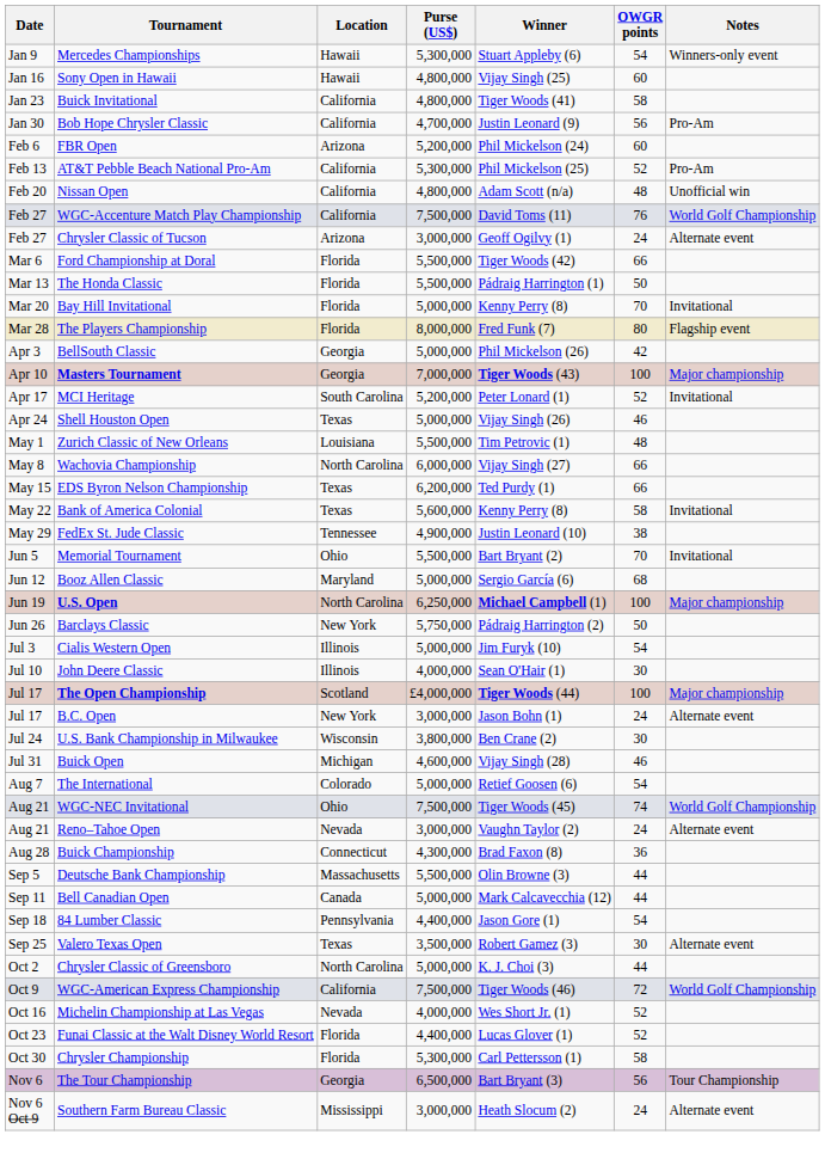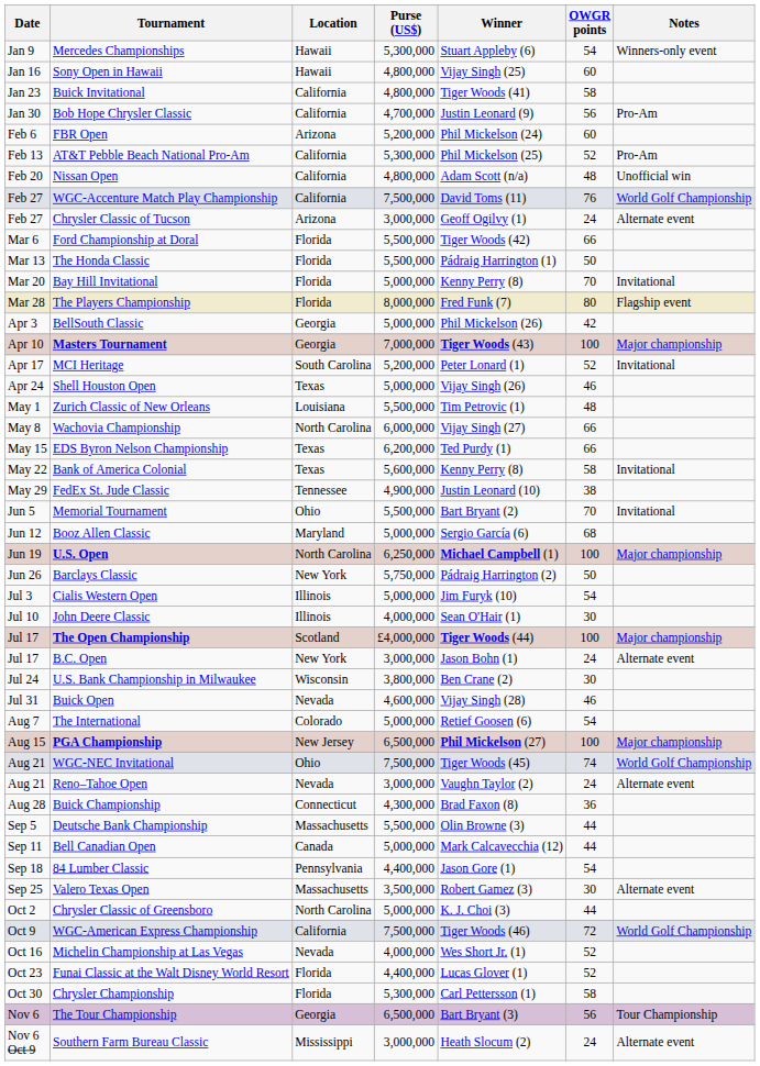 <table class="wikitable" style="font-size:95%">
 <tr>
 <th>Date</th>
 <th>Tournament</th>
 <th>Location</th>
 <th>Purse<br>(<a href='#'>US$</a>)</th>
 <th>Winner</th>
 <th><a href='#'>OWGR</a><br>points</th>
 <th>Notes</th>
 </tr>
 <tr>
 <td>Jan 9</td>
 <td><a href='#'>Mercedes Championships</a></td>
 <td>Hawaii</td>
 <td align=right>5,300,000</td>
 <td> <a href='#'>Stuart Appleby</a> (6)</td>
 <td align=center>54</td>
 <td>Winners-only event</td>
 </tr>
 <tr>
 <td>Jan 16</td>
 <td><a href='#'>Sony Open in Hawaii</a></td>
 <td>Hawaii</td>
 <td align=right>4,800,000</td>
 <td> <a href='#'>Vijay Singh</a> (25)</td>
 <td align=center>60</td>
 <td></td>
 </tr>
 <tr>
 <td>Jan 23</td>
 <td><a href='#'>Buick Invitational</a></td>
 <td>California</td>
 <td align=right>4,800,000</td>
 <td> <a href='#'>Tiger Woods</a> (41)</td>
 <td align=center>58</td>
 <td></td>
 </tr>
 <tr>
 <td>Jan 30</td>
 <td><a href='#'>Bob Hope Chrysler Classic</a></td>
 <td>California</td>
 <td align=right>4,700,000</td>
 <td> <a href='#'>Justin Leonard</a> (9)</td>
 <td align=center>56</td>
 <td>Pro-Am</td>
 </tr>
 <tr>
 <td>Feb 6</td>
 <td><a href='#'>FBR Open</a></td>
 <td>Arizona</td>
 <td align=right>5,200,000</td>
 <td> <a href='#'>Phil Mickelson</a> (24)</td>
 <td align=center>60</td>
 <td></td>
 </tr>
 <tr>
 <td>Feb 13</td>
 <td><a href='#'>AT&T Pebble Beach National Pro-Am</a></td>
 <td>California</td>
 <td align=right>5,300,000</td>
 <td> <a href='#'>Phil Mickelson</a> (25)</td>
 <td align=center>52</td>
 <td>Pro-Am</td>
 </tr>
 <tr>
 <td>Feb 20</td>
 <td><a href='#'>Nissan Open</a></td>
 <td>California</td>
 <td align=right>4,800,000</td>
 <td> <a href='#'>Adam Scott</a> (n/a)</td>
 <td align=center>48</td>
 <td>Unofficial win</td>
 </tr>
 <tr style="background:#dfe2e9">
 <td>Feb 27</td>
 <td><a href='#'>WGC-Accenture Match Play Championship</a></td>
 <td>California</td>
 <td align=right>7,500,000</td>
 <td> <a href='#'>David Toms</a> (11)</td>
 <td align=center>76</td>
 <td><a href='#'>World Golf Championship</a></td>
 </tr>
 <tr>
 <td>Feb 27</td>
 <td><a href='#'>Chrysler Classic of Tucson</a></td>
 <td>Arizona</td>
 <td align=right>3,000,000</td>
 <td> <a href='#'>Geoff Ogilvy</a> (1)</td>
 <td align=center>24</td>
 <td>Alternate event</td>
 </tr>
 <tr>
 <td>Mar 6</td>
 <td><a href='#'>Ford Championship at Doral</a></td>
 <td>Florida</td>
 <td align=right>5,500,000</td>
 <td> <a href='#'>Tiger Woods</a> (42)</td>
 <td align=center>66</td>
 <td></td>
 </tr>
 <tr>
 <td>Mar 13</td>
 <td><a href='#'>The Honda Classic</a></td>
 <td>Florida</td>
 <td align=right>5,500,000</td>
 <td> <a href='#'>Pádraig Harrington</a> (1)</td>
 <td align=center>50</td>
 <td></td>
 </tr>
 <tr>
 <td>Mar 20</td>
 <td><a href='#'>Bay Hill Invitational</a></td>
 <td>Florida</td>
 <td align=right>5,000,000</td>
 <td> <a href='#'>Kenny Perry</a> (8)</td>
 <td align=center>70</td>
 <td>Invitational</td>
 </tr>
 <tr style="background:#f2ecce;">
 <td>Mar 28</td>
 <td><a href='#'>The Players Championship</a></td>
 <td>Florida</td>
 <td align=right>8,000,000</td>
 <td> <a href='#'>Fred Funk</a> (7)</td>
 <td align=center>80</td>
 <td>Flagship event</td>
 </tr>
 <tr>
 <td>Apr 3</td>
 <td><a href='#'>BellSouth Classic</a></td>
 <td>Georgia</td>
 <td align=right>5,000,000</td>
 <td> <a href='#'>Phil Mickelson</a> (26)</td>
 <td align=center>42</td>
 <td></td>
 </tr>
 <tr style="background:#e5d1cb;">
 <td>Apr 10</td>
 <td><strong><a href='#'>Masters Tournament</a> </strong></td>
 <td>Georgia</td>
 <td align=right>7,000,000</td>
 <td> <strong><a href='#'>Tiger Woods</a></strong> (43)</td>
 <td align=center>100</td>
 <td><a href='#'>Major championship</a></td>
 </tr>
 <tr>
 <td>Apr 17</td>
 <td><a href='#'>MCI Heritage</a></td>
 <td>South Carolina</td>
 <td align=right>5,200,000</td>
 <td> <a href='#'>Peter Lonard</a> (1)</td>
 <td align=center>52</td>
 <td>Invitational</td>
 </tr>
 <tr>
 <td>Apr 24</td>
 <td><a href='#'>Shell Houston Open</a></td>
 <td>Texas</td>
 <td align=right>5,000,000</td>
 <td> <a href='#'>Vijay Singh</a> (26)</td>
 <td align=center>46</td>
 <td></td>
 </tr>
 <tr>
 <td>May 1</td>
 <td><a href='#'>Zurich Classic of New Orleans</a></td>
 <td>Louisiana</td>
 <td align=right>5,500,000</td>
 <td> <a href='#'>Tim Petrovic</a> (1)</td>
 <td align=center>48</td>
 <td></td>
 </tr>
 <tr>
 <td>May 8</td>
 <td><a href='#'>Wachovia Championship</a></td>
 <td>North Carolina</td>
 <td align=right>6,000,000</td>
 <td> <a href='#'>Vijay Singh</a> (27)</td>
 <td align=center>66</td>
 <td></td>
 </tr>
 <tr>
 <td>May 15</td>
 <td><a href='#'>EDS Byron Nelson Championship</a></td>
 <td>Texas</td>
 <td align=right>6,200,000</td>
 <td> <a href='#'>Ted Purdy</a> (1)</td>
 <td align=center>66</td>
 <td></td>
 </tr>
 <tr>
 <td>May 22</td>
 <td><a href='#'>Bank of America Colonial</a></td>
 <td>Texas</td>
 <td align=right>5,600,000</td>
 <td> <a href='#'>Kenny Perry</a> (8)</td>
 <td align=center>58</td>
 <td>Invitational</td>
 </tr>
 <tr>
 <td>May 29</td>
 <td><a href='#'>FedEx St. Jude Classic</a></td>
 <td>Tennessee</td>
 <td align=right>4,900,000</td>
 <td> <a href='#'>Justin Leonard</a> (10)</td>
 <td align=center>38</td>
 <td></td>
 </tr>
 <tr>
 <td>Jun 5</td>
 <td><a href='#'>Memorial Tournament</a></td>
 <td>Ohio</td>
 <td align=right>5,500,000</td>
 <td> <a href='#'>Bart Bryant</a> (2)</td>
 <td align=center>70</td>
 <td>Invitational</td>
 </tr>
 <tr>
 <td>Jun 12</td>
 <td><a href='#'>Booz Allen Classic</a></td>
 <td>Maryland</td>
 <td align=right>5,000,000</td>
 <td> <a href='#'>Sergio García</a> (6)</td>
 <td align=center>68</td>
 <td></td>
 </tr>
 <tr style="background:#e5d1cb;">
 <td>Jun 19</td>
 <td><strong><a href='#'>U.S. Open</a></strong></td>
 <td>North Carolina</td>
 <td align=right>6,250,000</td>
 <td> <strong><a href='#'>Michael Campbell</a></strong> (1)</td>
 <td align=center>100</td>
 <td><a href='#'>Major championship</a></td>
 </tr>
 <tr>
 <td>Jun 26</td>
 <td><a href='#'>Barclays Classic</a></td>
 <td>New York</td>
 <td align=right>5,750,000</td>
 <td> <a href='#'>Pádraig Harrington</a> (2)</td>
 <td align=center>50</td>
 <td></td>
 </tr>
 <tr>
 <td>Jul 3</td>
 <td><a href='#'>Cialis Western Open</a></td>
 <td>Illinois</td>
 <td align=right>5,000,000</td>
 <td> <a href='#'>Jim Furyk</a> (10)</td>
 <td align=center>54</td>
 <td></td>
 </tr>
 <tr>
 <td>Jul 10</td>
 <td><a href='#'>John Deere Classic</a></td>
 <td>Illinois</td>
 <td align=right>4,000,000</td>
 <td> <a href='#'>Sean O'Hair</a> (1)</td>
 <td align=center>30</td>
 <td></td>
 </tr>
 <tr style="background:#e5d1cb;">
 <td>Jul 17</td>
 <td><strong><a href='#'>The Open Championship</a></strong></td>
 <td>Scotland</td>
 <td align=right>£4,000,000</td>
 <td> <strong><a href='#'>Tiger Woods</a></strong> (44)</td>
 <td align=center>100</td>
 <td><a href='#'>Major championship</a></td>
 </tr>
 <tr>
 <td>Jul 17</td>
 <td><a href='#'>B.C. Open</a></td>
 <td>New York</td>
 <td align=right>3,000,000</td>
 <td> <a href='#'>Jason Bohn</a> (1)</td>
 <td align=center>24</td>
 <td>Alternate event</td>
 </tr>
 <tr>
 <td>Jul 24</td>
 <td><a href='#'>U.S. Bank Championship in Milwaukee</a></td>
 <td>Wisconsin</td>
 <td align=right>3,800,000</td>
 <td> <a href='#'>Ben Crane</a> (2)</td>
 <td align=center>30</td>
 <td></td>
 </tr>
 <tr>
 <td>Jul 31</td>
 <td><a href='#'>Buick Open</a></td>
-<td>Michigan</td>
+<td>Nevada</td>
 <td align=right>4,600,000</td>
 <td> <a href='#'>Vijay Singh</a> (28)</td>
 <td align=center>46</td>
 <td></td>
 </tr>
 <tr>
 <td>Aug 7</td>
 <td><a href='#'>The International</a></td>
 <td>Colorado</td>
 <td align=right>5,000,000</td>
 <td> <a href='#'>Retief Goosen</a> (6)</td>
 <td align=center>54</td>
 <td></td>
+</tr>
+<tr style="background:#e5d1cb;">
+<td>Aug 15</td>
+<td><strong><a href='#'>PGA Championship</a></strong></td>
+<td>New Jersey</td>
+<td align=right>6,500,000</td>
+<td> <strong><a href='#'>Phil Mickelson</a></strong> (27)</td>
+<td align=center>100</td>
+<td><a href='#'>Major championship</a></td>
 </tr>
 <tr style="background:#dfe2e9">
 <td>Aug 21</td>
 <td><a href='#'>WGC-NEC Invitational</a></td>
 <td>Ohio</td>
 <td align=right>7,500,000</td>
 <td> <a href='#'>Tiger Woods</a> (45)</td>
 <td align=center>74</td>
 <td><a href='#'>World Golf Championship</a></td>
 </tr>
 <tr>
 <td>Aug 21</td>
 <td><a href='#'>Reno–Tahoe Open</a></td>
 <td>Nevada</td>
 <td align=right>3,000,000</td>
 <td> <a href='#'>Vaughn Taylor</a> (2)</td>
 <td align=center>24</td>
 <td>Alternate event</td>
 </tr>
 <tr>
 <td>Aug 28</td>
 <td><a href='#'>Buick Championship</a></td>
 <td>Connecticut</td>
 <td align=right>4,300,000</td>
 <td> <a href='#'>Brad Faxon</a> (8)</td>
 <td align=center>36</td>
 <td></td>
 </tr>
 <tr>
 <td>Sep 5</td>
 <td><a href='#'>Deutsche Bank Championship</a></td>
 <td>Massachusetts</td>
 <td align=right>5,500,000</td>
 <td> <a href='#'>Olin Browne</a> (3)</td>
 <td align=center>44</td>
 <td></td>
 </tr>
 <tr>
 <td>Sep 11</td>
 <td><a href='#'>Bell Canadian Open</a></td>
 <td>Canada</td>
 <td align=right>5,000,000</td>
 <td> <a href='#'>Mark Calcavecchia</a> (12)</td>
 <td align=center>44</td>
 <td></td>
 </tr>
 <tr>
 <td>Sep 18</td>
 <td><a href='#'>84 Lumber Classic</a></td>
 <td>Pennsylvania</td>
 <td align=right>4,400,000</td>
 <td> <a href='#'>Jason Gore</a> (1)</td>
 <td align=center>54</td>
 <td></td>
 </tr>
 <tr>
 <td>Sep 25</td>
 <td><a href='#'>Valero Texas Open</a></td>
-<td>Texas</td>
+<td>Massachusetts</td>
 <td align=right>3,500,000</td>
 <td> <a href='#'>Robert Gamez</a> (3)</td>
 <td align=center>30</td>
 <td>Alternate event</td>
 </tr>
 <tr>
 <td>Oct 2</td>
 <td><a href='#'>Chrysler Classic of Greensboro</a></td>
 <td>North Carolina</td>
 <td align=right>5,000,000</td>
 <td> <a href='#'>K. J. Choi</a> (3)</td>
 <td align=center>44</td>
 <td></td>
 </tr>
 <tr style="background:#dfe2e9">
 <td>Oct 9</td>
 <td><a href='#'>WGC-American Express Championship</a></td>
 <td>California</td>
 <td align=right>7,500,000</td>
 <td> <a href='#'>Tiger Woods</a> (46)</td>
 <td align=center>72</td>
 <td><a href='#'>World Golf Championship</a></td>
 </tr>
 <tr>
 <td>Oct 16</td>
 <td><a href='#'>Michelin Championship at Las Vegas</a></td>
 <td>Nevada</td>
 <td align=right>4,000,000</td>
 <td> <a href='#'>Wes Short Jr.</a> (1)</td>
 <td align=center>52</td>
 <td></td>
 </tr>
 <tr>
 <td>Oct 23</td>
 <td><a href='#'>Funai Classic at the Walt Disney World Resort</a></td>
 <td>Florida</td>
 <td align=right>4,400,000</td>
 <td> <a href='#'>Lucas Glover</a> (1)</td>
 <td align=center>52</td>
 <td></td>
 </tr>
 <tr>
 <td>Oct 30</td>
 <td><a href='#'>Chrysler Championship</a></td>
 <td>Florida</td>
 <td align=right>5,300,000</td>
 <td> <a href='#'>Carl Pettersson</a> (1)</td>
 <td align=center>58</td>
 <td></td>
 </tr>
 <tr style="background:thistle;">
 <td>Nov 6</td>
 <td><a href='#'>The Tour Championship</a></td>
 <td>Georgia</td>
 <td align=right>6,500,000</td>
 <td> <a href='#'>Bart Bryant</a> (3)</td>
 <td align=center>56</td>
 <td>Tour Championship</td>
 </tr>
 <tr>
 <td>Nov 6<br><s>Oct 9</s></td>
 <td><a href='#'>Southern Farm Bureau Classic</a></td>
 <td>Mississippi</td>
 <td align=right>3,000,000</td>
 <td> <a href='#'>Heath Slocum</a> (2)</td>
 <td align=center>24</td>
 <td>Alternate event</td>
 </tr>
 </table>
